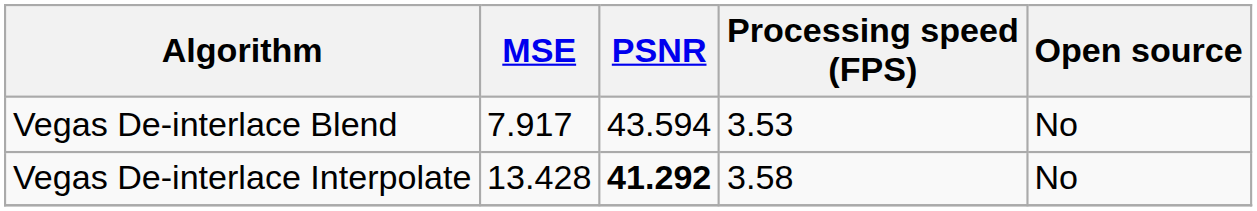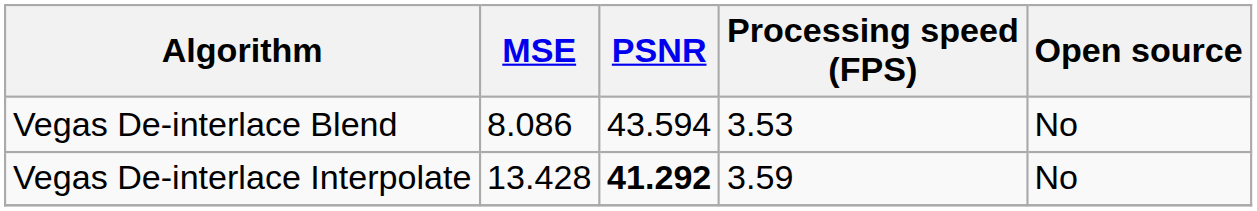 <table class="wikitable">
 <tr>
 <th>Algorithm</th>
 <th><a href='#'>MSE</a></th>
 <th><a href='#'>PSNR</a></th>
 <th>Processing speed<br>(FPS)</th>
 <th>Open source</th>
 </tr>
 <tr>
 <td>Vegas De-interlace Blend</td>
-<td>7.917</td>
+<td>8.086</td>
 <td>43.594</td>
 <td>3.53</td>
 <td>No</td>
 </tr>
 <tr>
 <td>Vegas De-interlace Interpolate</td>
 <td>13.428</td>
 <td><strong>41.292</strong></td>
-<td>3.58</td>
+<td>3.59</td>
 <td>No</td>
 </tr>
 <tr>
 </tr>
 </table>
